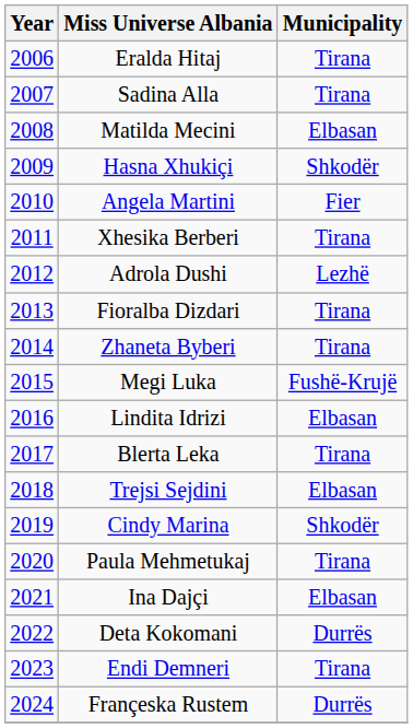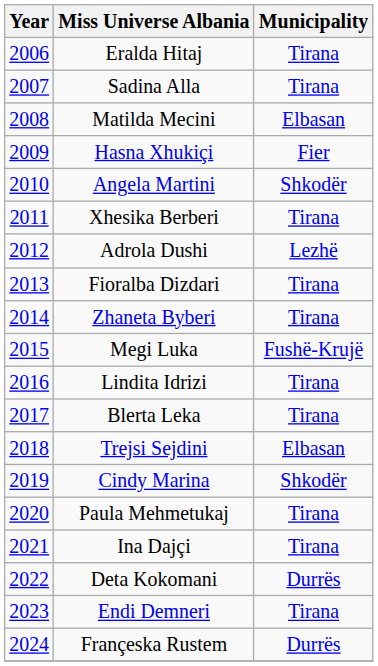 <table class="wikitable " style="font-size: 95%; text-align:center;">
 <tr>
 <th>Year</th>
 <th>Miss Universe Albania</th>
 <th>Municipality</th>
 </tr>
 <tr>
 <td><a href='#'>2006</a></td>
 <td>Eralda Hitaj</td>
 <td><a href='#'>Tirana</a></td>
 </tr>
 <tr>
 <td><a href='#'>2007</a></td>
 <td>Sadina Alla</td>
 <td><a href='#'>Tirana</a></td>
 </tr>
 <tr>
 <td><a href='#'>2008</a></td>
 <td>Matilda Mecini</td>
 <td><a href='#'>Elbasan</a></td>
 </tr>
 <tr>
 <td><a href='#'>2009</a></td>
 <td><a href='#'>Hasna Xhukiçi</a></td>
-<td><a href='#'>Shkodër</a></td>
+<td><a href='#'>Fier</a></td>
 </tr>
 <tr>
 <td><a href='#'>2010</a></td>
 <td><a href='#'>Angela Martini</a></td>
-<td><a href='#'>Fier</a></td>
+<td><a href='#'>Shkodër</a></td>
 </tr>
 <tr>
 <td><a href='#'>2011</a></td>
 <td>Xhesika Berberi</td>
 <td><a href='#'>Tirana</a></td>
 </tr>
 <tr>
 <td><a href='#'>2012</a></td>
 <td>Adrola Dushi</td>
 <td><a href='#'>Lezhë</a></td>
 </tr>
 <tr>
 <td><a href='#'>2013</a></td>
 <td>Fioralba Dizdari</td>
 <td><a href='#'>Tirana</a></td>
 </tr>
 <tr>
 <td><a href='#'>2014</a></td>
 <td><a href='#'>Zhaneta Byberi</a></td>
 <td><a href='#'>Tirana</a></td>
 </tr>
 <tr>
 <td><a href='#'>2015</a></td>
 <td>Megi Luka</td>
 <td><a href='#'>Fushë-Krujë</a></td>
 </tr>
 <tr>
 <td><a href='#'>2016</a></td>
 <td>Lindita Idrizi</td>
-<td><a href='#'>Elbasan</a></td>
+<td><a href='#'>Tirana</a></td>
 </tr>
 <tr>
 <td><a href='#'>2017</a></td>
 <td>Blerta Leka</td>
 <td><a href='#'>Tirana</a></td>
 </tr>
 <tr>
 <td><a href='#'>2018</a></td>
 <td><a href='#'>Trejsi Sejdini</a></td>
 <td><a href='#'>Elbasan</a></td>
 </tr>
 <tr>
 <td><a href='#'>2019</a></td>
 <td><a href='#'>Cindy Marina</a></td>
 <td><a href='#'>Shkodër</a></td>
 </tr>
 <tr>
 <td><a href='#'>2020</a></td>
 <td>Paula Mehmetukaj</td>
 <td><a href='#'>Tirana</a></td>
 </tr>
 <tr>
 <td><a href='#'>2021</a></td>
 <td>Ina Dajçi</td>
-<td><a href='#'>Elbasan</a></td>
+<td><a href='#'>Tirana</a></td>
 </tr>
 <tr>
 <td><a href='#'>2022</a></td>
 <td>Deta Kokomani</td>
 <td><a href='#'>Durrës</a></td>
 </tr>
 <tr>
 <td><a href='#'>2023</a></td>
 <td><a href='#'>Endi Demneri</a></td>
 <td><a href='#'>Tirana</a></td>
 </tr>
 <tr>
 <td><a href='#'>2024</a></td>
 <td>Françeska Rustem</td>
 <td><a href='#'>Durrës</a></td>
 </tr>
 <tr>
 </tr>
 </table>
